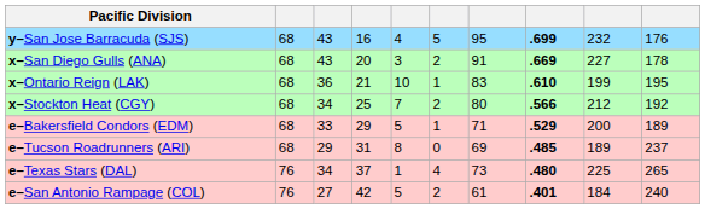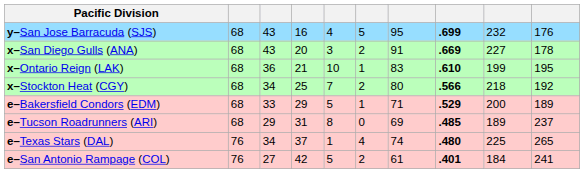 <table class="wikitable" style="width:50em">
 <tr bgcolor="#DDDDFF">
 <th width="35%">Pacific Division</th>
 <th width="5%"></th>
 <th width="5%"></th>
 <th width="5%"></th>
 <th width="5%"></th>
 <th width="5%"></th>
 <th width="7.5%"></th>
 <th width="7.5%"></th>
 <th width="7.5%"></th>
 <th width="7.5%"></th>
 </tr>
 <tr bgcolor=#97DEFF>
 <td><strong>y–</strong><a href='#'>San Jose Barracuda</a> (<a href='#'>SJS</a>)</td>
 <td>68</td>
 <td>43</td>
 <td>16</td>
 <td>4</td>
 <td>5</td>
 <td>95</td>
 <td><strong>.699</strong></td>
 <td>232</td>
 <td>176</td>
 </tr>
 <tr bgcolor=#bbffbb>
 <td><strong>x–</strong><a href='#'>San Diego Gulls</a> (<a href='#'>ANA</a>)</td>
 <td>68</td>
 <td>43</td>
 <td>20</td>
 <td>3</td>
 <td>2</td>
 <td>91</td>
 <td><strong>.669</strong></td>
 <td>227</td>
 <td>178</td>
 </tr>
 <tr bgcolor=#bbffbb>
 <td><strong>x–</strong><a href='#'>Ontario Reign</a> (<a href='#'>LAK</a>)</td>
 <td>68</td>
 <td>36</td>
 <td>21</td>
 <td>10</td>
 <td>1</td>
 <td>83</td>
 <td><strong>.610</strong></td>
 <td>199</td>
 <td>195</td>
 </tr>
 <tr bgcolor=#bbffbb>
 <td><strong>x–</strong><a href='#'>Stockton Heat</a> (<a href='#'>CGY</a>)</td>
 <td>68</td>
 <td>34</td>
 <td>25</td>
 <td>7</td>
 <td>2</td>
 <td>80</td>
 <td><strong>.566</strong></td>
-<td>212</td>
+<td>218</td>
 <td>192</td>
 </tr>
 <tr bgcolor=#ffcccc>
 <td><strong>e–</strong><a href='#'>Bakersfield Condors</a> (<a href='#'>EDM</a>)</td>
 <td>68</td>
 <td>33</td>
 <td>29</td>
 <td>5</td>
 <td>1</td>
 <td>71</td>
 <td><strong>.529</strong></td>
 <td>200</td>
 <td>189</td>
 </tr>
 <tr bgcolor=#ffcccc>
 <td><strong>e–</strong><a href='#'>Tucson Roadrunners</a> (<a href='#'>ARI</a>)</td>
 <td>68</td>
 <td>29</td>
 <td>31</td>
 <td>8</td>
 <td>0</td>
 <td>69</td>
 <td><strong>.485</strong></td>
 <td>189</td>
 <td>237</td>
 </tr>
 <tr bgcolor=#ffcccc>
 <td><strong>e–</strong><a href='#'>Texas Stars</a> (<a href='#'>DAL</a>)</td>
 <td>76</td>
 <td>34</td>
 <td>37</td>
 <td>1</td>
 <td>4</td>
-<td>73</td>
+<td>74</td>
 <td><strong>.480</strong></td>
 <td>225</td>
 <td>265</td>
 </tr>
 <tr bgcolor=#ffcccc>
 <td><strong>e–</strong><a href='#'>San Antonio Rampage</a> (<a href='#'>COL</a>)</td>
 <td>76</td>
 <td>27</td>
 <td>42</td>
 <td>5</td>
 <td>2</td>
 <td>61</td>
 <td><strong>.401</strong></td>
 <td>184</td>
-<td>240</td>
+<td>241</td>
 </tr>
 </table>
